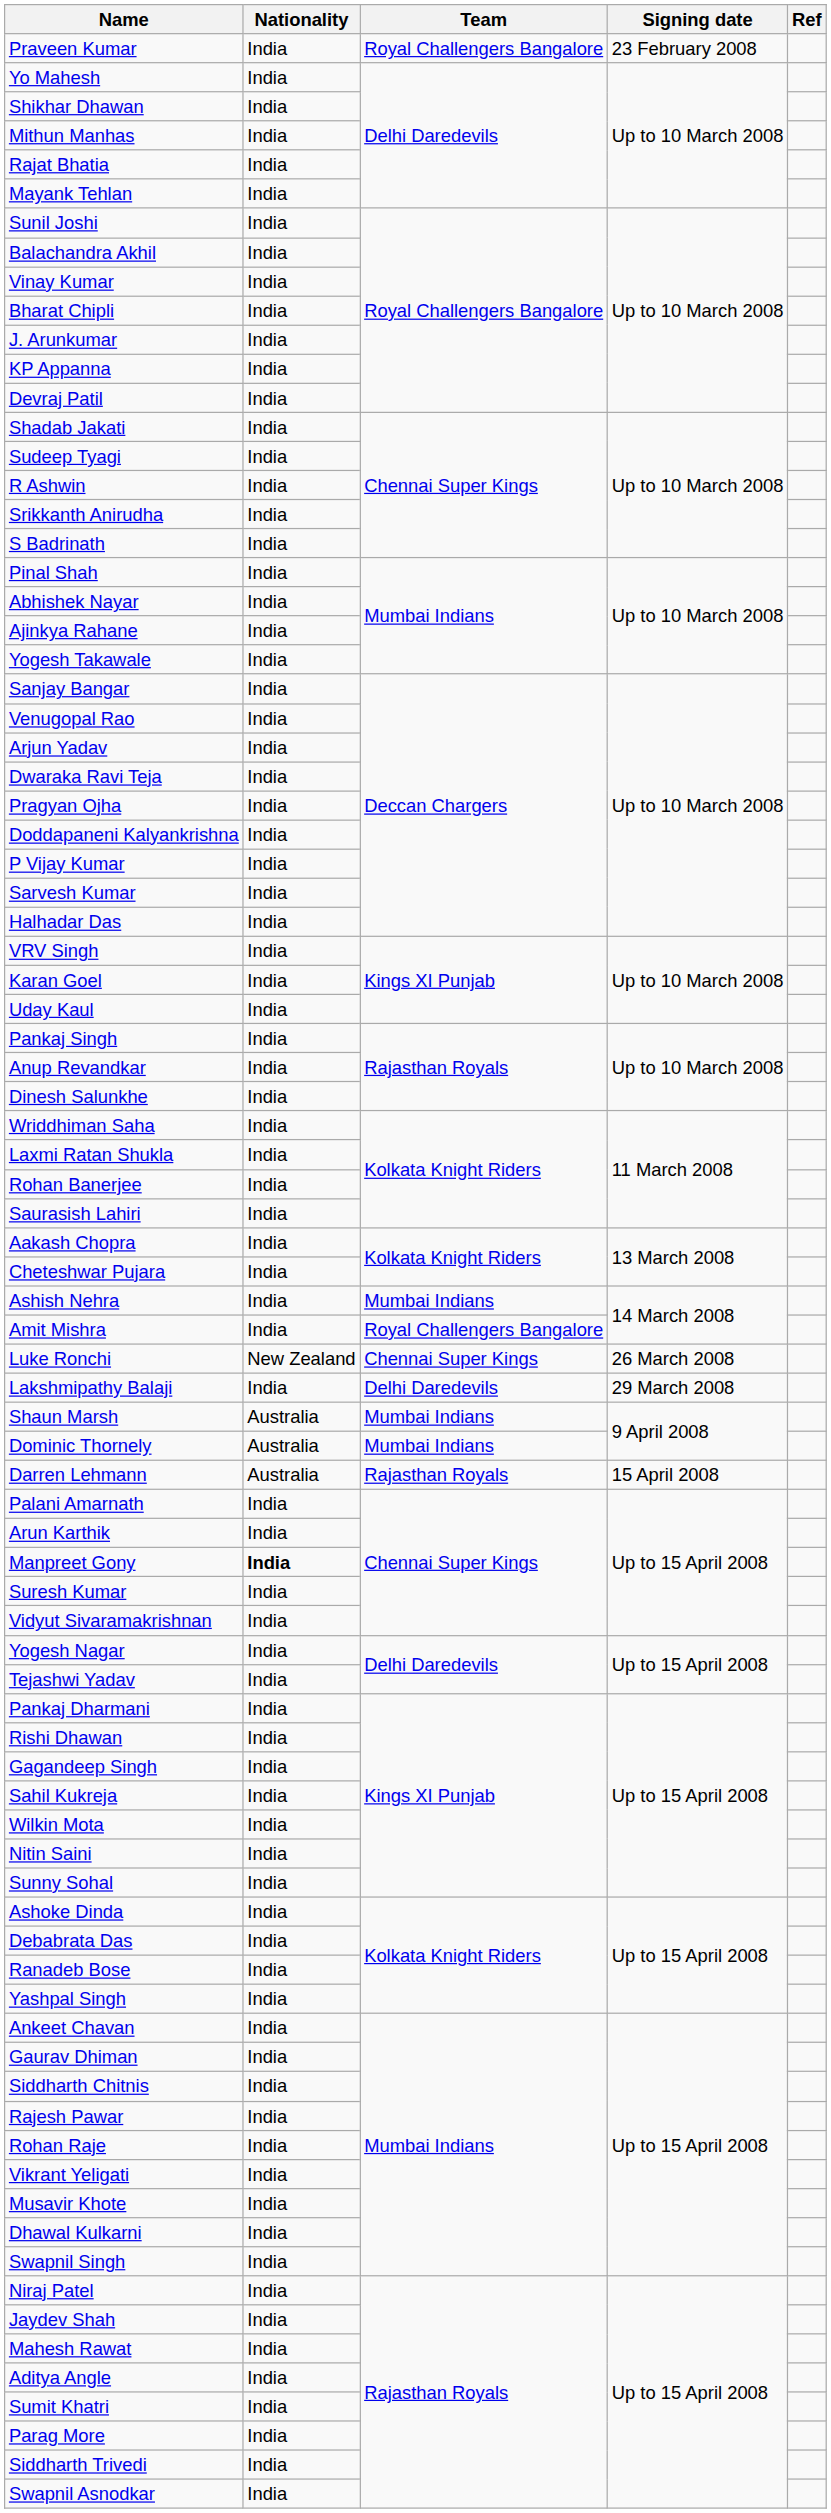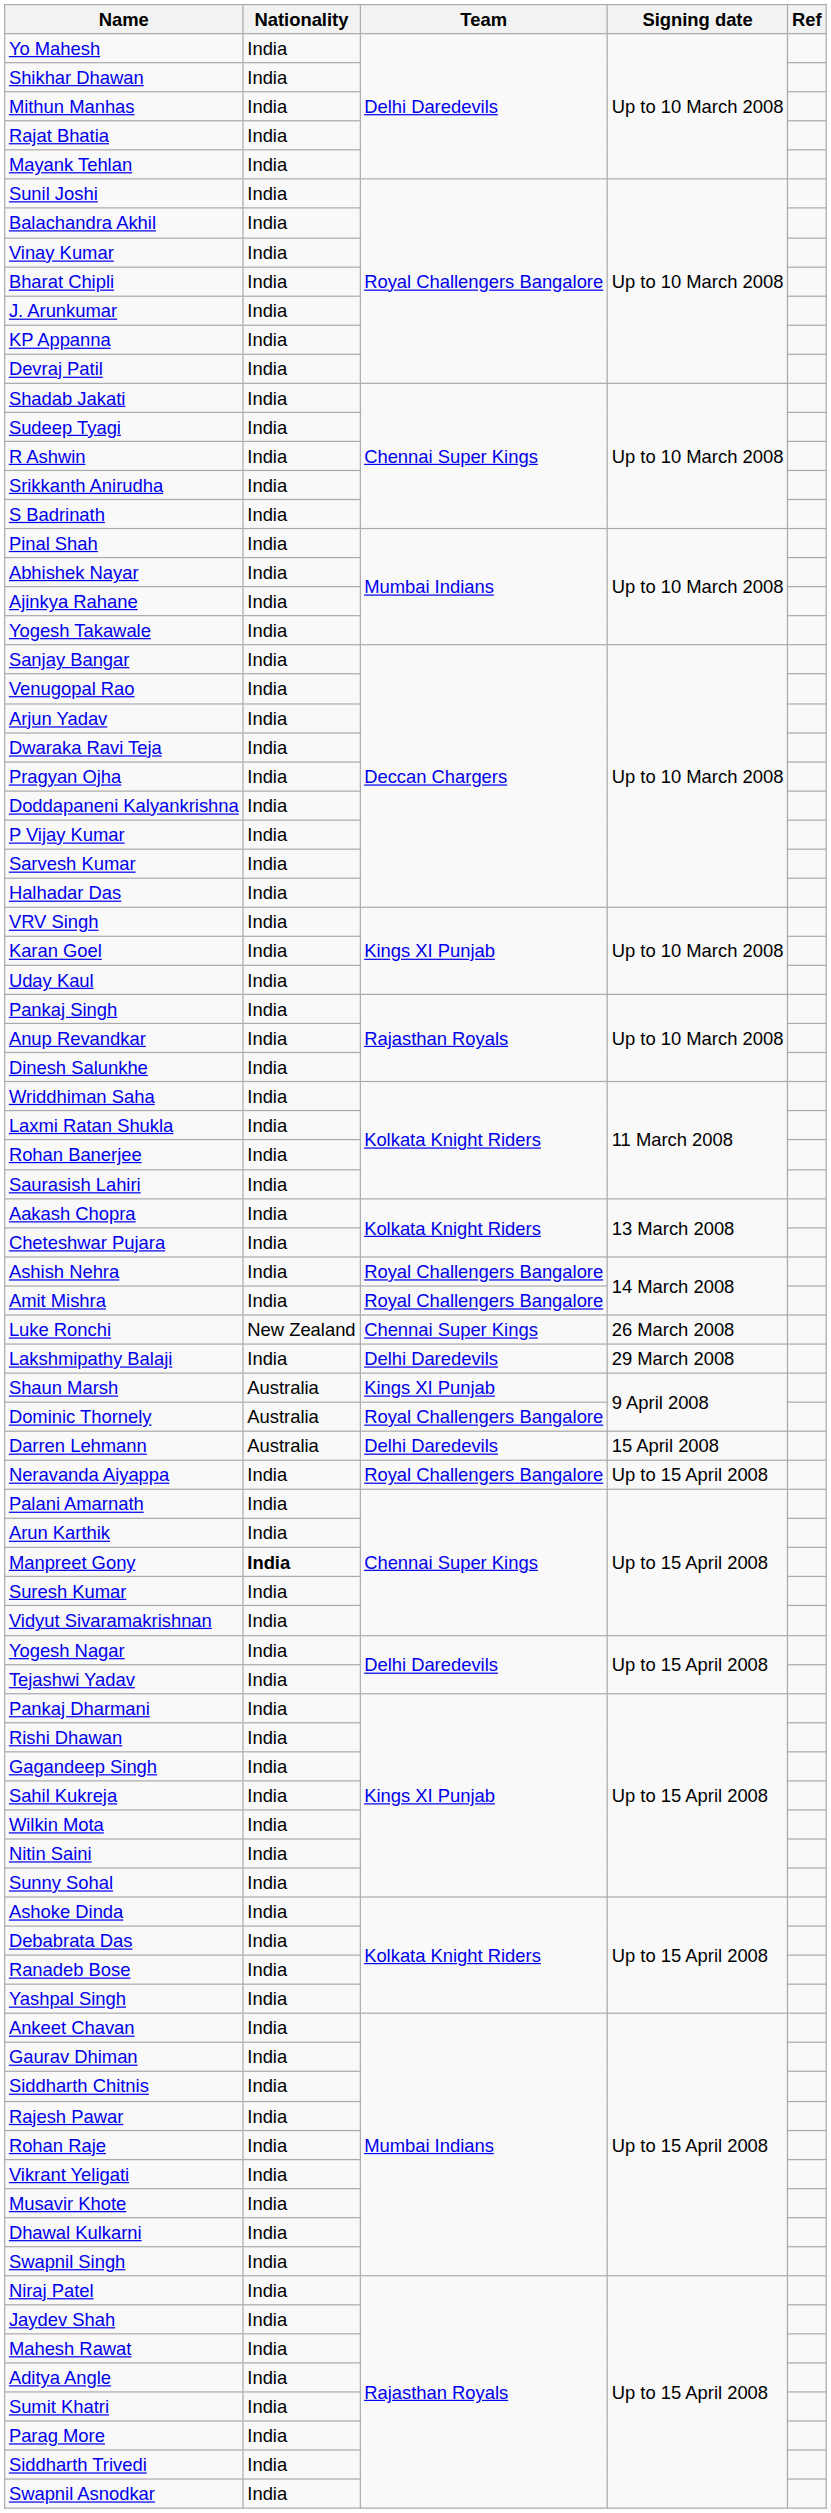 <table class="wikitable collapsible sortable" style="font-size:95%">
 <tr>
 <th scope="col">Name</th>
 <th scope="col">Nationality</th>
 <th scope="col">Team</th>
 <th scope="col">Signing date</th>
 <th scope="col">Ref</th>
-</tr>
-<tr>
-<td><a href='#'>Praveen Kumar</a></td>
-<td> India</td>
-<td><a href='#'>Royal Challengers Bangalore</a></td>
-<td>23 February 2008</td>
-<td></td>
 </tr>
 <tr>
 <td><a href='#'>Yo Mahesh</a></td>
 <td> India</td>
 <td rowspan="5"><a href='#'>Delhi Daredevils</a></td>
 <td rowspan="5">Up to 10 March 2008</td>
 <td></td>
 </tr>
 <tr>
 <td><a href='#'>Shikhar Dhawan</a></td>
 <td> India</td>
 <td></td>
 </tr>
 <tr>
 <td><a href='#'>Mithun Manhas</a></td>
 <td> India</td>
 <td></td>
 </tr>
 <tr>
 <td><a href='#'>Rajat Bhatia</a></td>
 <td> India</td>
 <td></td>
 </tr>
 <tr>
 <td><a href='#'>Mayank Tehlan</a></td>
 <td> India</td>
 <td></td>
 </tr>
 <tr>
 <td><a href='#'>Sunil Joshi</a></td>
 <td> India</td>
 <td rowspan="7"><a href='#'>Royal Challengers Bangalore</a></td>
 <td rowspan="7">Up to 10 March 2008</td>
 <td></td>
 </tr>
 <tr>
 <td><a href='#'>Balachandra Akhil</a></td>
 <td> India</td>
 <td></td>
 </tr>
 <tr>
 <td><a href='#'>Vinay Kumar</a></td>
 <td> India</td>
 <td></td>
 </tr>
 <tr>
 <td><a href='#'>Bharat Chipli</a></td>
 <td> India</td>
 <td></td>
 </tr>
 <tr>
 <td><a href='#'>J. Arunkumar</a></td>
 <td> India</td>
 <td></td>
 </tr>
 <tr>
 <td><a href='#'>KP Appanna</a></td>
 <td> India</td>
 <td></td>
 </tr>
 <tr>
 <td><a href='#'>Devraj Patil</a></td>
 <td> India</td>
 <td></td>
 </tr>
 <tr>
 <td><a href='#'>Shadab Jakati</a></td>
 <td> India</td>
 <td rowspan="5"><a href='#'>Chennai Super Kings</a></td>
 <td rowspan="5">Up to 10 March 2008</td>
 <td></td>
 </tr>
 <tr>
 <td><a href='#'>Sudeep Tyagi</a></td>
 <td> India</td>
 <td></td>
 </tr>
 <tr>
 <td><a href='#'>R Ashwin</a></td>
 <td> India</td>
 <td></td>
 </tr>
 <tr>
 <td><a href='#'>Srikkanth Anirudha</a></td>
 <td> India</td>
 <td></td>
 </tr>
 <tr>
 <td><a href='#'>S Badrinath</a></td>
 <td> India</td>
 <td></td>
 </tr>
 <tr>
 <td><a href='#'>Pinal Shah</a></td>
 <td> India</td>
 <td rowspan="4"><a href='#'>Mumbai Indians</a></td>
 <td rowspan="4">Up to 10 March 2008</td>
 <td></td>
 </tr>
 <tr>
 <td><a href='#'>Abhishek Nayar</a></td>
 <td> India</td>
 <td></td>
 </tr>
 <tr>
 <td><a href='#'>Ajinkya Rahane</a></td>
 <td> India</td>
 <td></td>
 </tr>
 <tr>
 <td><a href='#'>Yogesh Takawale</a></td>
 <td> India</td>
 <td></td>
 </tr>
 <tr>
 <td><a href='#'>Sanjay Bangar</a></td>
 <td> India</td>
 <td rowspan="9"><a href='#'>Deccan Chargers</a></td>
 <td rowspan="9">Up to 10 March 2008</td>
 <td></td>
 </tr>
 <tr>
 <td><a href='#'>Venugopal Rao</a></td>
 <td> India</td>
 <td></td>
 </tr>
 <tr>
 <td><a href='#'>Arjun Yadav</a></td>
 <td> India</td>
 <td></td>
 </tr>
 <tr>
 <td><a href='#'>Dwaraka Ravi Teja</a></td>
 <td> India</td>
 <td></td>
 </tr>
 <tr>
 <td><a href='#'>Pragyan Ojha</a></td>
 <td> India</td>
 <td></td>
 </tr>
 <tr>
 <td><a href='#'>Doddapaneni Kalyankrishna</a></td>
 <td> India</td>
 <td></td>
 </tr>
 <tr>
 <td><a href='#'>P Vijay Kumar</a></td>
 <td> India</td>
 <td></td>
 </tr>
 <tr>
 <td><a href='#'>Sarvesh Kumar</a></td>
 <td> India</td>
 <td></td>
 </tr>
 <tr>
 <td><a href='#'>Halhadar Das</a></td>
 <td> India</td>
 <td></td>
 </tr>
 <tr>
 <td><a href='#'>VRV Singh</a></td>
 <td> India</td>
 <td rowspan="3"><a href='#'>Kings XI Punjab</a></td>
 <td rowspan="3">Up to 10 March 2008</td>
 <td></td>
 </tr>
 <tr>
 <td><a href='#'>Karan Goel</a></td>
 <td> India</td>
 <td></td>
 </tr>
 <tr>
 <td><a href='#'>Uday Kaul</a></td>
 <td> India</td>
 <td></td>
 </tr>
 <tr>
 <td><a href='#'>Pankaj Singh</a></td>
 <td> India</td>
 <td rowspan="3"><a href='#'>Rajasthan Royals</a></td>
 <td rowspan="3">Up to 10 March 2008</td>
 <td></td>
 </tr>
 <tr>
 <td><a href='#'>Anup Revandkar</a></td>
 <td> India</td>
 <td></td>
 </tr>
 <tr>
 <td><a href='#'>Dinesh Salunkhe</a></td>
 <td> India</td>
 <td></td>
 </tr>
 <tr>
 <td><a href='#'>Wriddhiman Saha</a></td>
 <td> India</td>
 <td rowspan="4"><a href='#'>Kolkata Knight Riders</a></td>
 <td rowspan="4">11 March 2008</td>
 <td></td>
 </tr>
 <tr>
 <td><a href='#'>Laxmi Ratan Shukla</a></td>
 <td> India</td>
 <td></td>
 </tr>
 <tr>
 <td><a href='#'>Rohan Banerjee</a></td>
 <td> India</td>
 <td></td>
 </tr>
 <tr>
 <td><a href='#'>Saurasish Lahiri</a></td>
 <td> India</td>
 <td></td>
 </tr>
 <tr>
 <td><a href='#'>Aakash Chopra</a></td>
 <td> India</td>
 <td rowspan="2"><a href='#'>Kolkata Knight Riders</a></td>
 <td rowspan="2">13 March 2008</td>
 <td></td>
 </tr>
 <tr>
 <td><a href='#'>Cheteshwar Pujara</a></td>
 <td> India</td>
 <td></td>
 </tr>
 <tr>
 <td><a href='#'>Ashish Nehra</a></td>
 <td> India</td>
-<td><a href='#'>Mumbai Indians</a></td>
+<td><a href='#'>Royal Challengers Bangalore</a></td>
 <td rowspan="2">14 March 2008</td>
 <td></td>
 </tr>
 <tr>
 <td><a href='#'>Amit Mishra</a></td>
 <td> India</td>
 <td><a href='#'>Royal Challengers Bangalore</a></td>
 <td></td>
 </tr>
 <tr>
 <td><a href='#'>Luke Ronchi</a></td>
 <td> New Zealand</td>
 <td><a href='#'>Chennai Super Kings</a></td>
 <td>26 March 2008</td>
 <td></td>
 </tr>
 <tr>
 <td><a href='#'>Lakshmipathy Balaji</a></td>
 <td> India</td>
 <td><a href='#'>Delhi Daredevils</a></td>
 <td>29 March 2008</td>
 <td></td>
 </tr>
 <tr>
 <td><a href='#'>Shaun Marsh</a></td>
 <td> Australia</td>
-<td><a href='#'>Mumbai Indians</a></td>
+<td><a href='#'>Kings XI Punjab</a></td>
 <td rowspan="2">9 April 2008</td>
 <td></td>
 </tr>
 <tr>
 <td><a href='#'>Dominic Thornely</a></td>
 <td> Australia</td>
-<td><a href='#'>Mumbai Indians</a></td>
+<td><a href='#'>Royal Challengers Bangalore</a></td>
 <td></td>
 </tr>
 <tr>
 <td><a href='#'>Darren Lehmann</a></td>
 <td> Australia</td>
-<td><a href='#'>Rajasthan Royals</a></td>
+<td><a href='#'>Delhi Daredevils</a></td>
 <td>15 April 2008</td>
+<td></td>
+</tr>
+<tr>
+<td><a href='#'>Neravanda Aiyappa</a></td>
+<td> India</td>
+<td><a href='#'>Royal Challengers Bangalore</a></td>
+<td>Up to 15 April 2008</td>
 <td></td>
 </tr>
 <tr>
 <td><a href='#'>Palani Amarnath</a></td>
 <td> India</td>
 <td rowspan="5"><a href='#'>Chennai Super Kings</a></td>
 <td rowspan="5">Up to 15 April 2008</td>
 <td></td>
 </tr>
 <tr>
 <td><a href='#'>Arun Karthik</a></td>
 <td> India</td>
 <td></td>
 </tr>
 <tr>
 <td><a href='#'>Manpreet Gony</a></td>
 <td><strong> India</strong></td>
 <td></td>
 </tr>
 <tr>
 <td><a href='#'>Suresh Kumar</a></td>
 <td> India</td>
 <td></td>
 </tr>
 <tr>
 <td><a href='#'>Vidyut Sivaramakrishnan</a></td>
 <td> India</td>
 <td></td>
 </tr>
 <tr>
 <td><a href='#'>Yogesh Nagar</a></td>
 <td> India</td>
 <td rowspan="2"><a href='#'>Delhi Daredevils</a></td>
 <td rowspan="2">Up to 15 April 2008</td>
 <td></td>
 </tr>
 <tr>
 <td><a href='#'>Tejashwi Yadav</a></td>
 <td> India</td>
 <td></td>
 </tr>
 <tr>
 <td><a href='#'>Pankaj Dharmani</a></td>
 <td> India</td>
 <td rowspan="7"><a href='#'>Kings XI Punjab</a></td>
 <td rowspan="7">Up to 15 April 2008</td>
 <td></td>
 </tr>
 <tr>
 <td><a href='#'>Rishi Dhawan</a></td>
 <td> India</td>
 <td></td>
 </tr>
 <tr>
 <td><a href='#'>Gagandeep Singh</a></td>
 <td> India</td>
 <td></td>
 </tr>
 <tr>
 <td><a href='#'>Sahil Kukreja</a></td>
 <td> India</td>
 <td></td>
 </tr>
 <tr>
 <td><a href='#'>Wilkin Mota</a></td>
 <td> India</td>
 <td></td>
 </tr>
 <tr>
 <td><a href='#'>Nitin Saini</a></td>
 <td> India</td>
 <td></td>
 </tr>
 <tr>
 <td><a href='#'>Sunny Sohal</a></td>
 <td> India</td>
 <td></td>
 </tr>
 <tr>
 <td><a href='#'>Ashoke Dinda</a></td>
 <td> India</td>
 <td rowspan="4"><a href='#'>Kolkata Knight Riders</a></td>
 <td rowspan="4">Up to 15 April 2008</td>
 <td></td>
 </tr>
 <tr>
 <td><a href='#'>Debabrata Das</a></td>
 <td> India</td>
 <td></td>
 </tr>
 <tr>
 <td><a href='#'>Ranadeb Bose</a></td>
 <td> India</td>
 <td></td>
 </tr>
 <tr>
 <td><a href='#'>Yashpal Singh</a></td>
 <td> India</td>
 <td></td>
 </tr>
 <tr>
 <td><a href='#'>Ankeet Chavan</a></td>
 <td> India</td>
 <td rowspan="9"><a href='#'>Mumbai Indians</a></td>
 <td rowspan="9">Up to 15 April 2008</td>
 <td></td>
 </tr>
 <tr>
 <td><a href='#'>Gaurav Dhiman</a></td>
 <td> India</td>
 <td></td>
 </tr>
 <tr>
 <td><a href='#'>Siddharth Chitnis</a></td>
 <td> India</td>
 <td></td>
 </tr>
 <tr>
 <td><a href='#'>Rajesh Pawar</a></td>
 <td> India</td>
 <td></td>
 </tr>
 <tr>
 <td><a href='#'>Rohan Raje</a></td>
 <td> India</td>
 <td></td>
 </tr>
 <tr>
 <td><a href='#'>Vikrant Yeligati</a></td>
 <td> India</td>
 <td></td>
 </tr>
 <tr>
 <td><a href='#'>Musavir Khote</a></td>
 <td> India</td>
 <td></td>
 </tr>
 <tr>
 <td><a href='#'>Dhawal Kulkarni</a></td>
 <td> India</td>
 <td></td>
 </tr>
 <tr>
 <td><a href='#'>Swapnil Singh</a></td>
 <td> India</td>
 <td></td>
 </tr>
 <tr>
 <td><a href='#'>Niraj Patel</a></td>
 <td> India</td>
 <td rowspan="8"><a href='#'>Rajasthan Royals</a></td>
 <td rowspan="8">Up to 15 April 2008</td>
 <td></td>
 </tr>
 <tr>
 <td><a href='#'>Jaydev Shah</a></td>
 <td> India</td>
 <td></td>
 </tr>
 <tr>
 <td><a href='#'>Mahesh Rawat</a></td>
 <td> India</td>
 <td></td>
 </tr>
 <tr>
 <td><a href='#'>Aditya Angle</a></td>
 <td> India</td>
 <td></td>
 </tr>
 <tr>
 <td><a href='#'>Sumit Khatri</a></td>
 <td> India</td>
 <td></td>
 </tr>
 <tr>
 <td><a href='#'>Parag More</a></td>
 <td> India</td>
 <td></td>
 </tr>
 <tr>
 <td><a href='#'>Siddharth Trivedi</a></td>
 <td> India</td>
 <td></td>
 </tr>
 <tr>
 <td><a href='#'>Swapnil Asnodkar</a></td>
 <td> India</td>
 <td></td>
 </tr>
 </table>
